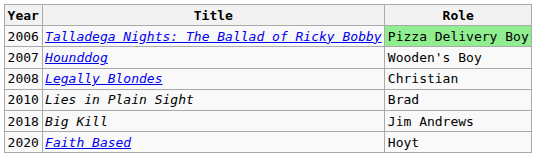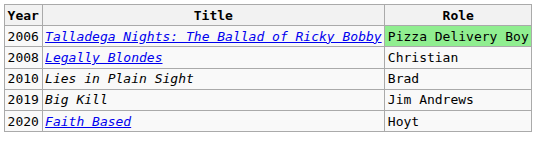 <table class="wikitable">
 <tr>
 <th>Year</th>
 <th>Title</th>
 <th>Role</th>
 </tr>
 <tr>
 <td>2006</td>
 <td><em><a href='#'>Talladega Nights: The Ballad of Ricky Bobby</a></em></td>
 <td style="background: lightgreen;">Pizza Delivery Boy</td>
 </tr>
 <tr>
-<td>2007</td>
-<td><em><a href='#'>Hounddog</a></em></td>
-<td>Wooden's Boy</td>
-</tr>
-<tr>
 <td>2008</td>
 <td><em><a href='#'>Legally Blondes</a></em></td>
 <td>Christian</td>
 </tr>
 <tr>
 <td>2010</td>
 <td><em>Lies in Plain Sight</em></td>
 <td>Brad</td>
 </tr>
 <tr>
-<td>2018</td>
+<td>2019</td>
 <td><em>Big Kill</em></td>
 <td>Jim Andrews</td>
 </tr>
 <tr>
 <td>2020</td>
 <td><em><a href='#'>Faith Based</a></em></td>
 <td>Hoyt</td>
 </tr>
 </table>
